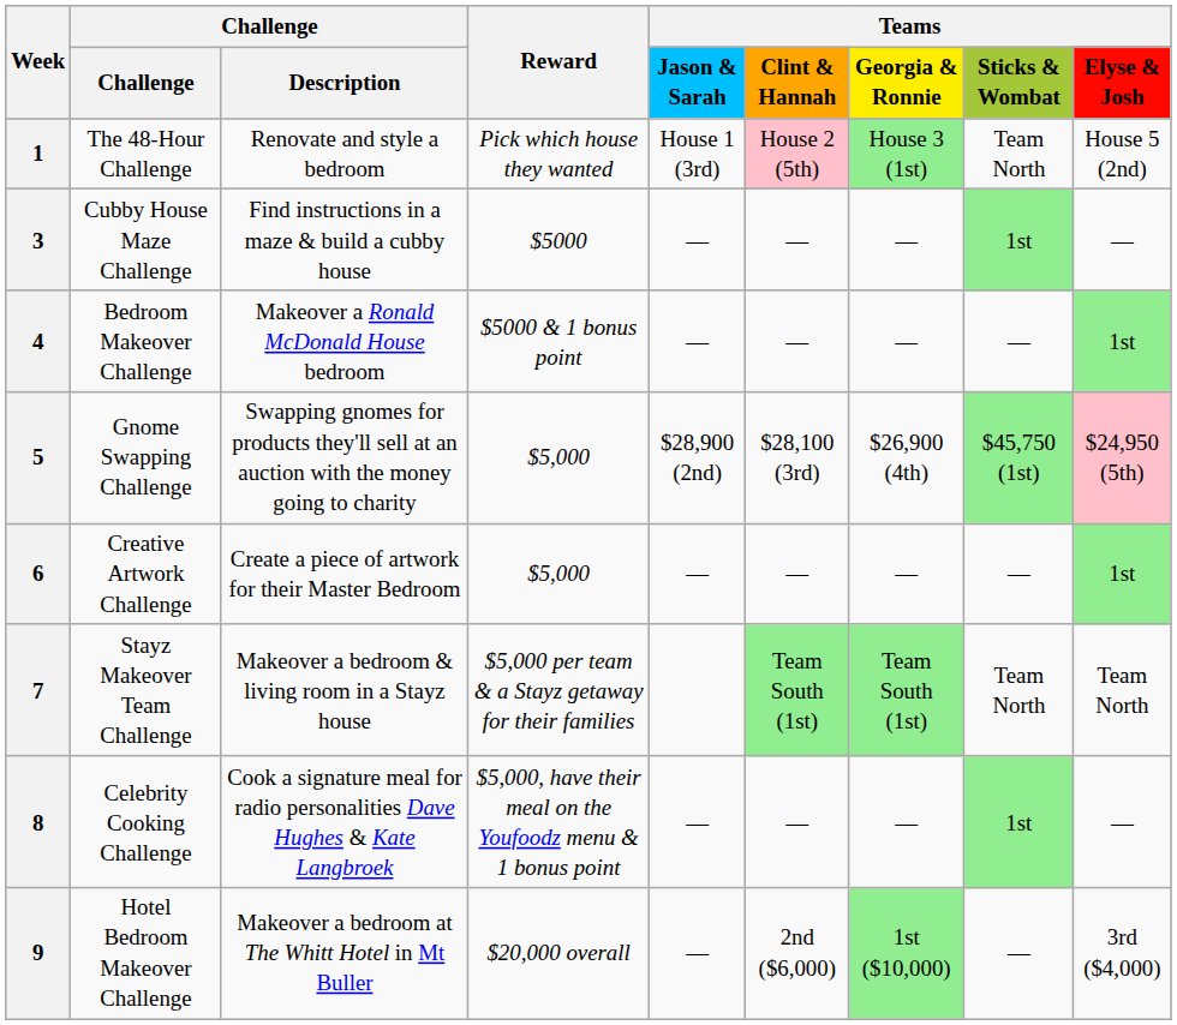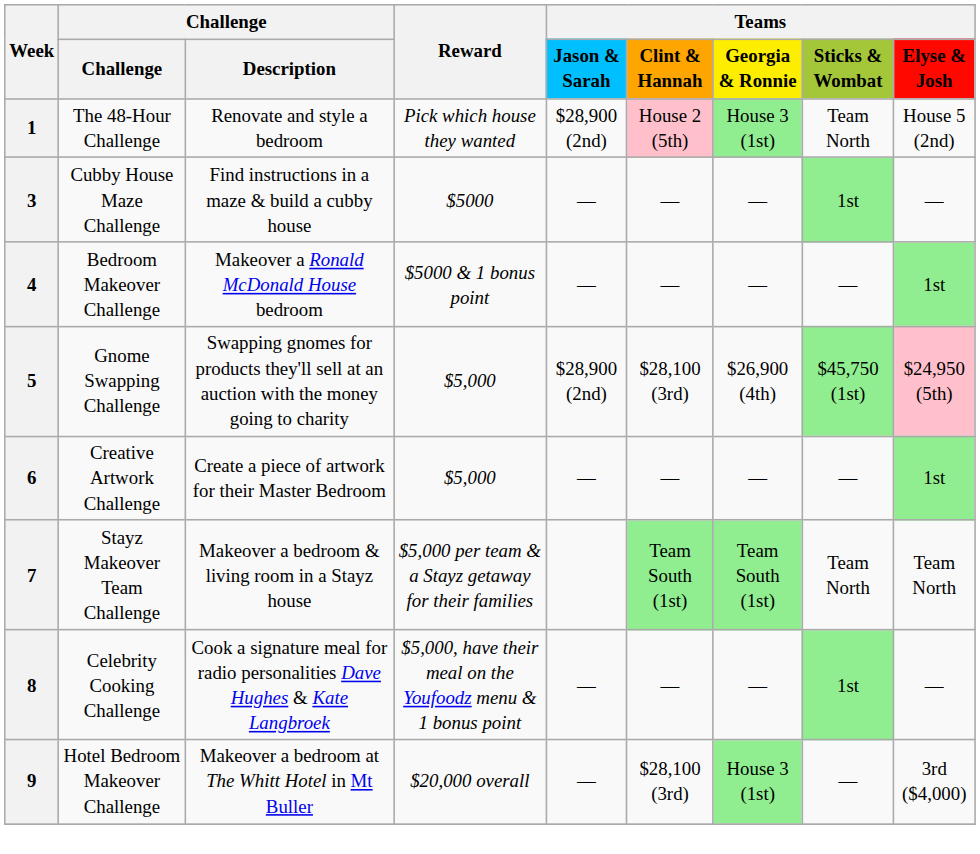 <table class="wikitable" style="text-align: center; font-size: 9pt; line-height:16px; width:70%">
 <tr>
 <th scope="col" rowspan="2">Week</th>
 <th scope="col" colspan="2">Challenge</th>
 <th scope="col" rowspan="2">Reward</th>
 <th scope="col" colspan="5">Teams</th>
 </tr>
 <tr>
 <th scope="col">Challenge</th>
 <th scope="col">Description</th>
 <th style="background:#00BFFF; color:black;"><strong>Jason & Sarah</strong></th>
 <th style="background:orange; color:black;"><strong>Clint & Hannah</strong></th>
 <th style="background:#FDEE00; color:black;"><strong>Georgia & Ronnie</strong></th>
 <th style="background:#A4C639; color:black;"><strong>Sticks & Wombat</strong></th>
 <th style="background:#FF0800; color:black;"><strong>Elyse & Josh</strong></th>
 </tr>
 <tr>
 <th>1</th>
 <td>The  48-Hour Challenge</td>
 <td>Renovate and style a bedroom</td>
 <td><em>Pick which house they wanted</em></td>
-<td>House 1<br>(3rd)</td>
+<td>$28,900<br>(2nd)</td>
 <td bgcolor="pink">House 2<br>(5th)</td>
 <td bgcolor="lightgreen">House 3<br>(1st)</td>
 <td>Team North</td>
 <td>House 5<br>(2nd)</td>
 </tr>
 <tr>
 <th>3</th>
 <td>Cubby House Maze Challenge</td>
 <td>Find instructions in a maze & build a cubby house</td>
 <td><em>$5000</em></td>
 <td>—</td>
 <td>—</td>
 <td>—</td>
 <td bgcolor="lightgreen">1st</td>
 <td>—</td>
 </tr>
 <tr>
 <th>4</th>
 <td>Bedroom Makeover Challenge</td>
 <td>Makeover a <em><a href='#'>Ronald McDonald House</a></em> bedroom</td>
 <td><em>$5000 & 1 bonus point</em></td>
 <td>—</td>
 <td>—</td>
 <td>—</td>
 <td>—</td>
 <td bgcolor="lightgreen">1st</td>
 </tr>
 <tr>
 <th>5</th>
 <td>Gnome Swapping Challenge</td>
 <td>Swapping gnomes for products they'll sell at an auction with the money going to charity</td>
 <td><em>$5,000</em></td>
 <td>$28,900<br>(2nd)</td>
 <td>$28,100<br>(3rd)</td>
 <td>$26,900<br>(4th)</td>
 <td bgcolor="lightgreen">$45,750<br>(1st)</td>
 <td bgcolor="pink">$24,950<br>(5th)</td>
 </tr>
 <tr>
 <th>6</th>
 <td>Creative Artwork Challenge</td>
 <td>Create a piece of artwork for their Master Bedroom</td>
 <td><em>$5,000</em></td>
 <td>—</td>
 <td>—</td>
 <td>—</td>
 <td>—</td>
 <td bgcolor="lightgreen">1st</td>
 </tr>
 <tr>
 <th>7</th>
 <td>Stayz Makeover Team Challenge</td>
 <td>Makeover a bedroom & living room in a Stayz house</td>
 <td><em>$5,000 per team & a Stayz getaway for their families</em></td>
 <td></td>
 <td bgcolor="lightgreen">Team South<br>(1st)</td>
 <td bgcolor="lightgreen">Team South<br>(1st)</td>
 <td>Team North</td>
 <td>Team North</td>
 </tr>
 <tr>
 <th>8</th>
 <td>Celebrity Cooking Challenge</td>
 <td>Cook a signature meal for radio personalities <em><a href='#'>Dave Hughes</a></em> & <em><a href='#'>Kate Langbroek</a></em></td>
 <td><em>$5,000, have their meal on the <a href='#'>Youfoodz</a> menu & 1 bonus point</em></td>
 <td>—</td>
 <td>—</td>
 <td>—</td>
 <td bgcolor="lightgreen">1st</td>
 <td>—</td>
 </tr>
 <tr>
 <th>9</th>
 <td>Hotel Bedroom Makeover Challenge</td>
 <td>Makeover a bedroom at <em>The Whitt Hotel</em> in <a href='#'>Mt Buller</a></td>
 <td><em>$20,000 overall</em></td>
 <td>—</td>
-<td>2nd<br>($6,000)</td>
-<td bgcolor="lightgreen">1st<br>($10,000)</td>
+<td>$28,100<br>(3rd)</td>
+<td bgcolor="lightgreen">House 3<br>(1st)</td>
 <td>—</td>
 <td>3rd<br>($4,000)</td>
 </tr>
 <tr>
 </tr>
 </table>
